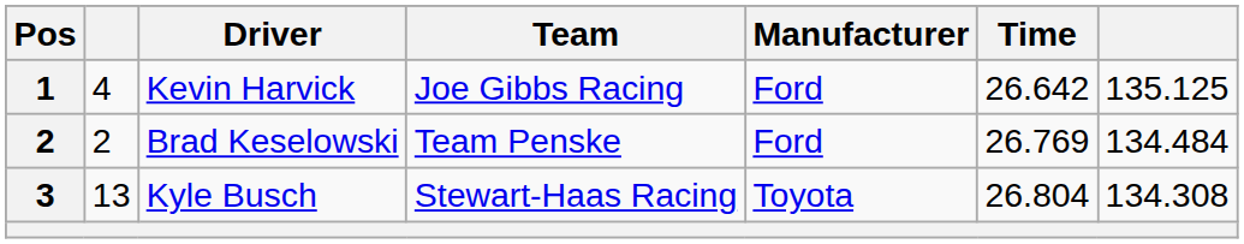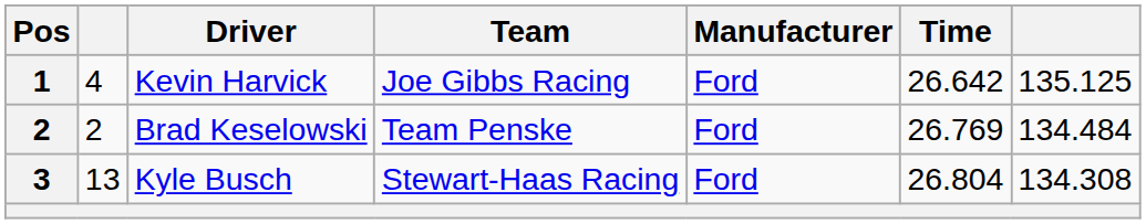 <table class="wikitable" style="font-size:95%">
 <tr>
 <th>Pos</th>
 <th></th>
 <th>Driver</th>
 <th>Team</th>
 <th>Manufacturer</th>
 <th>Time</th>
 <th></th>
 </tr>
 <tr>
 <th>1</th>
 <td>4</td>
 <td><a href='#'>Kevin Harvick</a></td>
 <td><a href='#'>Joe Gibbs Racing</a></td>
 <td><a href='#'>Ford</a></td>
 <td>26.642</td>
 <td>135.125</td>
 </tr>
 <tr>
 <th>2</th>
 <td>2</td>
 <td><a href='#'>Brad Keselowski</a></td>
 <td><a href='#'>Team Penske</a></td>
 <td><a href='#'>Ford</a></td>
 <td>26.769</td>
 <td>134.484</td>
 </tr>
 <tr>
 <th>3</th>
 <td>13</td>
 <td><a href='#'>Kyle Busch</a></td>
 <td><a href='#'>Stewart-Haas Racing</a></td>
-<td><a href='#'>Toyota</a></td>
+<td><a href='#'>Ford</a></td>
 <td>26.804</td>
 <td>134.308</td>
 </tr>
 <tr>
 <th colspan="7"></th>
 </tr>
 </table>
